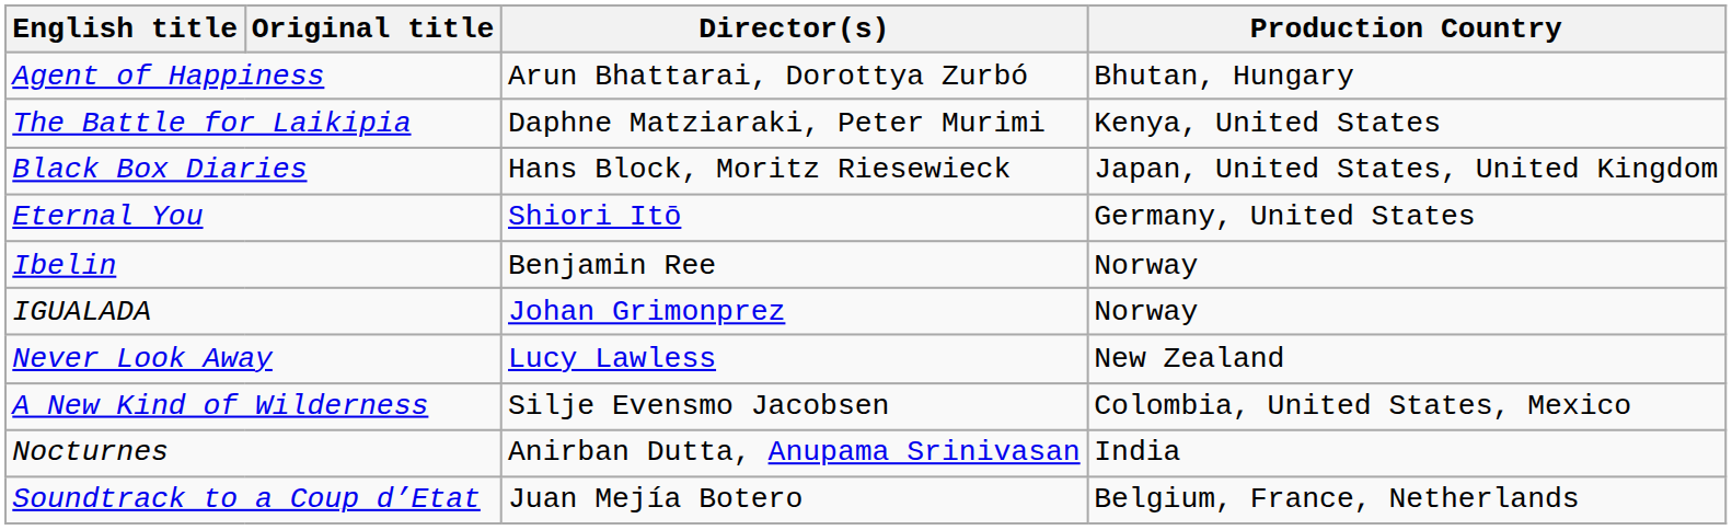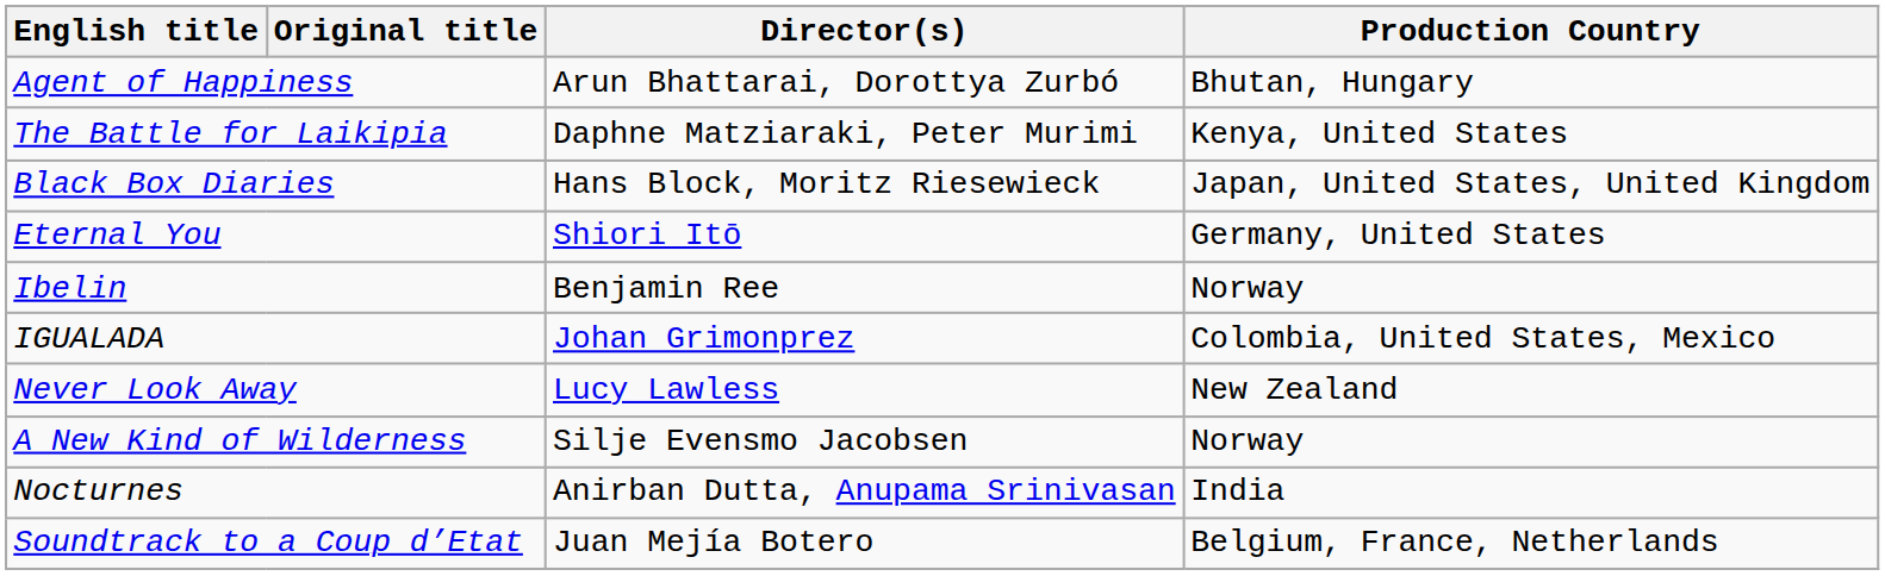 <table class="wikitable plainrowheaders" style="margin-bottom:4px">
 <tr>
 <th scope="col">English title</th>
 <th scope="col">Original title</th>
 <th scope="col">Director(s)</th>
 <th scope="col">Production Country</th>
 </tr>
 <tr>
 <td colspan="2" scope="row"><em><a href='#'>Agent of Happiness</a></em></td>
 <td>Arun Bhattarai, Dorottya Zurbó</td>
 <td>Bhutan, Hungary</td>
 </tr>
 <tr>
 <td colspan="2" scope="row"><em><a href='#'>The Battle for Laikipia</a></em></td>
 <td>Daphne Matziaraki, Peter Murimi</td>
 <td>Kenya, United States</td>
 </tr>
 <tr>
 <td colspan="2" scope="row"><em><a href='#'>Black Box Diaries</a></em></td>
 <td>Hans Block, Moritz Riesewieck</td>
 <td>Japan, United States, United Kingdom</td>
 </tr>
 <tr>
 <td colspan="2" scope="row"><em><a href='#'>Eternal You</a></em></td>
 <td><a href='#'>Shiori Itō</a></td>
 <td>Germany, United States</td>
 </tr>
 <tr>
 <td colspan="2" scope="row"><em><a href='#'>Ibelin</a></em></td>
 <td>Benjamin Ree</td>
 <td>Norway</td>
 </tr>
 <tr>
 <td colspan="2" scope="row"><em>IGUALADA</em></td>
 <td><a href='#'>Johan Grimonprez</a></td>
-<td>Norway</td>
+<td>Colombia, United States, Mexico</td>
 </tr>
 <tr>
 <td colspan="2" scope="row"><em><a href='#'>Never Look Away</a></em></td>
 <td><a href='#'>Lucy Lawless</a></td>
 <td>New Zealand</td>
 </tr>
 <tr>
 <td colspan="2" scope="row"><em><a href='#'>A New Kind of Wilderness</a></em></td>
 <td>Silje Evensmo Jacobsen</td>
-<td>Colombia, United States, Mexico</td>
+<td>Norway</td>
 </tr>
 <tr>
 <td colspan="2" scope="row"><em>Nocturnes</em></td>
 <td>Anirban Dutta, <a href='#'>Anupama Srinivasan</a></td>
 <td>India</td>
 </tr>
 <tr>
 <td colspan="2" scope="row"><em><a href='#'>Soundtrack to a Coup d’Etat</a></em></td>
 <td>Juan Mejía Botero</td>
 <td>Belgium, France, Netherlands</td>
 </tr>
 </table>
